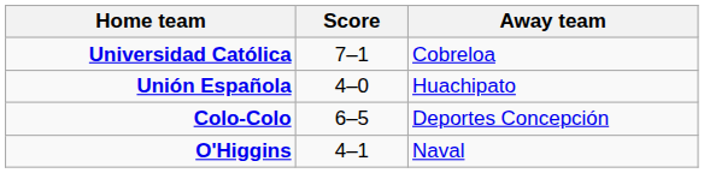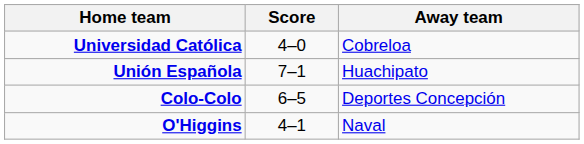 <table class="wikitable" style="text-align: center">
 <tr>
 <th width=220>Home team</th>
 <th width=80>Score</th>
 <th width=220>Away team</th>
 </tr>
 <tr>
 <td align=right><strong><a href='#'>Universidad Católica</a></strong></td>
-<td>7–1</td>
+<td>4–0</td>
 <td align=left><a href='#'>Cobreloa</a></td>
 </tr>
 <tr>
 <td align=right><strong><a href='#'>Unión Española</a></strong></td>
-<td>4–0</td>
+<td>7–1</td>
 <td align=left><a href='#'>Huachipato</a></td>
 </tr>
 <tr>
 <td align=right><strong><a href='#'>Colo-Colo</a></strong></td>
 <td>6–5</td>
 <td align=left><a href='#'>Deportes Concepción</a></td>
 </tr>
 <tr>
 <td align=right><strong><a href='#'>O'Higgins</a></strong></td>
 <td>4–1</td>
 <td align=left><a href='#'>Naval</a></td>
 </tr>
 </table>
